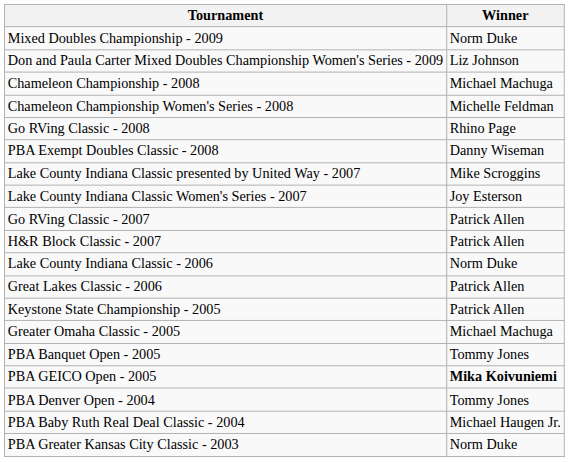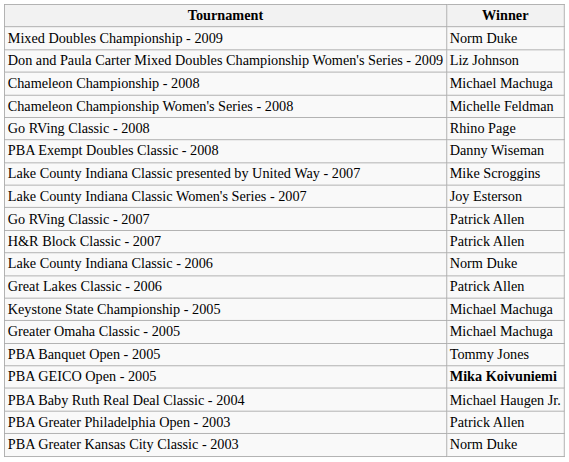 <table class="wikitable" border="1">
 <tr>
 <th>Tournament</th>
 <th>Winner</th>
 </tr>
 <tr>
 <td>Mixed Doubles Championship - 2009</td>
 <td>Norm Duke</td>
 </tr>
 <tr>
 <td>Don and Paula Carter Mixed Doubles Championship Women's Series - 2009</td>
 <td>Liz Johnson</td>
 </tr>
 <tr>
 <td>Chameleon Championship - 2008</td>
 <td>Michael Machuga</td>
 </tr>
 <tr>
 <td>Chameleon Championship Women's Series - 2008</td>
 <td>Michelle Feldman</td>
 </tr>
 <tr>
 <td>Go RVing Classic - 2008</td>
 <td>Rhino Page</td>
 </tr>
 <tr>
 <td>PBA Exempt Doubles Classic - 2008</td>
 <td>Danny Wiseman</td>
 </tr>
 <tr>
 <td>Lake County Indiana Classic presented by United Way - 2007</td>
 <td>Mike Scroggins</td>
 </tr>
 <tr>
 <td>Lake County Indiana Classic Women's Series - 2007</td>
 <td>Joy Esterson</td>
 </tr>
 <tr>
 <td>Go RVing Classic - 2007</td>
 <td>Patrick Allen</td>
 </tr>
 <tr>
 <td>H&R Block Classic - 2007</td>
 <td>Patrick Allen</td>
 </tr>
 <tr>
 <td>Lake County Indiana Classic - 2006</td>
 <td>Norm Duke</td>
 </tr>
 <tr>
 <td>Great Lakes Classic - 2006</td>
 <td>Patrick Allen</td>
 </tr>
 <tr>
 <td>Keystone State Championship - 2005</td>
-<td>Patrick Allen</td>
+<td>Michael Machuga</td>
 </tr>
 <tr>
 <td>Greater Omaha Classic - 2005</td>
 <td>Michael Machuga</td>
 </tr>
 <tr>
 <td>PBA Banquet Open - 2005</td>
 <td>Tommy Jones</td>
 </tr>
 <tr>
 <td>PBA GEICO Open - 2005</td>
 <td><strong>Mika Koivuniemi</strong></td>
 </tr>
 <tr>
-<td>PBA Denver Open - 2004</td>
-<td>Tommy Jones</td>
+<td>PBA Baby Ruth Real Deal Classic - 2004</td>
+<td>Michael Haugen Jr.</td>
 </tr>
 <tr>
-<td>PBA Baby Ruth Real Deal Classic - 2004</td>
-<td>Michael Haugen Jr.</td>
+<td>PBA Greater Philadelphia Open - 2003</td>
+<td>Patrick Allen</td>
 </tr>
 <tr>
 <td>PBA Greater Kansas City Classic - 2003</td>
 <td>Norm Duke</td>
 </tr>
 </table>
